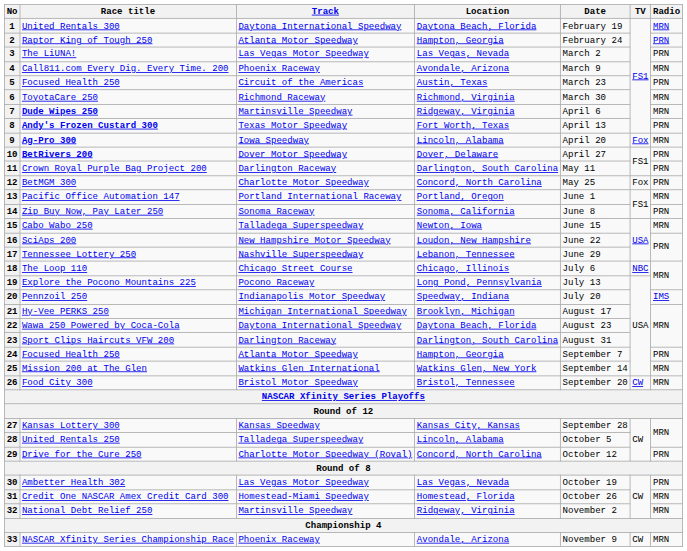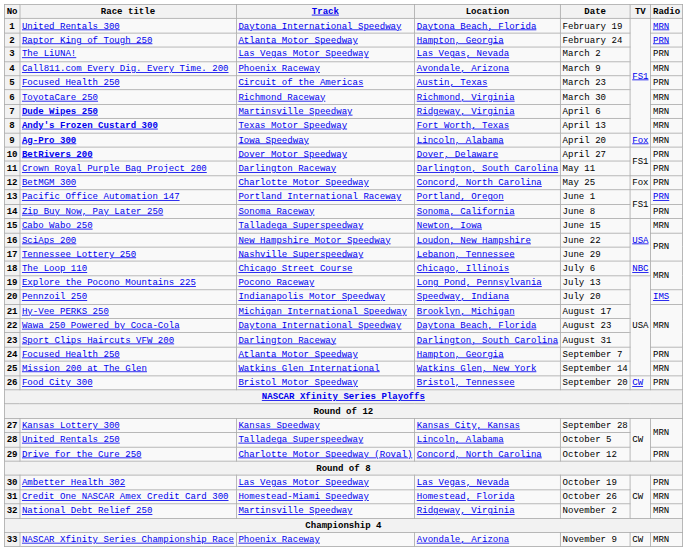 <table class="wikitable" style="font-size:85%">
 <tr>
 <th>No</th>
 <th>Race title</th>
 <th><a href='#'>Track</a></th>
 <th>Location</th>
 <th>Date</th>
 <th>TV</th>
 <th>Radio</th>
 </tr>
 <tr>
 <th>1</th>
 <td><a href='#'>United Rentals 300</a></td>
 <td> <a href='#'>Daytona International Speedway</a></td>
 <td><a href='#'>Daytona Beach, Florida</a></td>
 <td>February 19</td>
 <td rowspan=8><a href='#'>FS1</a></td>
 <td><a href='#'>MRN</a></td>
 </tr>
 <tr>
 <th>2</th>
 <td><a href='#'>Raptor King of Tough 250</a></td>
 <td> <a href='#'>Atlanta Motor Speedway</a></td>
 <td><a href='#'>Hampton, Georgia</a></td>
 <td>February 24</td>
 <td><a href='#'>PRN</a></td>
 </tr>
 <tr>
 <th>3</th>
 <td><a href='#'>The LiUNA!</a></td>
 <td> <a href='#'>Las Vegas Motor Speedway</a></td>
 <td><a href='#'>Las Vegas, Nevada</a></td>
 <td>March 2</td>
 <td>PRN</td>
 </tr>
 <tr>
 <th>4</th>
 <td><a href='#'>Call811.com Every Dig. Every Time. 200</a></td>
 <td> <a href='#'>Phoenix Raceway</a></td>
 <td><a href='#'>Avondale, Arizona</a></td>
 <td>March 9</td>
 <td>MRN</td>
 </tr>
 <tr>
 <th>5</th>
 <td><a href='#'>Focused Health 250</a></td>
 <td> <a href='#'>Circuit of the Americas</a></td>
 <td><a href='#'>Austin, Texas</a></td>
 <td>March 23</td>
 <td>PRN</td>
 </tr>
 <tr>
 <th>6</th>
 <td><a href='#'>ToyotaCare 250</a></td>
 <td> <a href='#'>Richmond Raceway</a></td>
 <td><a href='#'>Richmond, Virginia</a></td>
 <td>March 30</td>
 <td>MRN</td>
 </tr>
 <tr>
 <th>7</th>
 <td><strong><a href='#'>Dude Wipes 250</a></strong></td>
 <td> <a href='#'>Martinsville Speedway</a></td>
 <td><a href='#'>Ridgeway, Virginia</a></td>
 <td>April 6</td>
 <td>MRN</td>
 </tr>
 <tr>
 <th>8</th>
 <td><strong><a href='#'>Andy's Frozen Custard 300</a></strong></td>
 <td> <a href='#'>Texas Motor Speedway</a></td>
 <td><a href='#'>Fort Worth, Texas</a></td>
 <td>April 13</td>
-<td>PRN</td>
+<td>MRN</td>
 </tr>
 <tr>
 <th>9</th>
 <td><strong><a href='#'>Ag-Pro 300</a></strong></td>
 <td> <a href='#'>Iowa Speedway</a></td>
 <td><a href='#'>Lincoln, Alabama</a></td>
 <td>April 20</td>
 <td><a href='#'>Fox</a></td>
 <td>MRN</td>
 </tr>
 <tr>
 <th>10</th>
 <td><strong><a href='#'>BetRivers 200</a></strong></td>
 <td> <a href='#'>Dover Motor Speedway</a></td>
 <td><a href='#'>Dover, Delaware</a></td>
 <td>April 27</td>
 <td rowspan=2>FS1</td>
 <td>PRN</td>
 </tr>
 <tr>
 <th>11</th>
 <td><a href='#'>Crown Royal Purple Bag Project 200</a></td>
 <td> <a href='#'>Darlington Raceway</a></td>
 <td><a href='#'>Darlington, South Carolina</a></td>
 <td>May 11</td>
 <td>PRN</td>
 </tr>
 <tr>
 <th>12</th>
 <td><a href='#'>BetMGM 300</a></td>
 <td> <a href='#'>Charlotte Motor Speedway</a></td>
 <td><a href='#'>Concord, North Carolina</a></td>
 <td>May 25</td>
 <td>Fox</td>
 <td>PRN</td>
 </tr>
 <tr>
 <th>13</th>
 <td><a href='#'>Pacific Office Automation 147</a></td>
 <td> <a href='#'>Portland International Raceway</a></td>
 <td><a href='#'>Portland, Oregon</a></td>
 <td>June 1</td>
 <td rowspan=2>FS1</td>
-<td>MRN</td>
+<td><a href='#'>PRN</a></td>
 </tr>
 <tr>
 <th>14</th>
 <td><a href='#'>Zip Buy Now, Pay Later 250</a></td>
 <td> <a href='#'>Sonoma Raceway</a></td>
 <td><a href='#'>Sonoma, California</a></td>
 <td>June 8</td>
 <td>PRN</td>
 </tr>
 <tr>
 <th>15</th>
 <td><a href='#'>Cabo Wabo 250</a></td>
 <td> <a href='#'>Talladega Superspeedway</a></td>
 <td><a href='#'>Newton, Iowa</a></td>
 <td>June 15</td>
 <td rowspan=3><a href='#'>USA</a></td>
 <td>MRN</td>
 </tr>
 <tr>
 <th>16</th>
 <td><a href='#'>SciAps 200</a></td>
 <td> <a href='#'>New Hampshire Motor Speedway</a></td>
 <td><a href='#'>Loudon, New Hampshire</a></td>
 <td>June 22</td>
 <td rowspan=2>PRN</td>
 </tr>
 <tr>
 <th>17</th>
 <td><a href='#'>Tennessee Lottery 250</a></td>
 <td> <a href='#'>Nashville Superspeedway</a></td>
 <td><a href='#'>Lebanon, Tennessee</a></td>
 <td>June 29</td>
 </tr>
 <tr>
 <th>18</th>
 <td><a href='#'>The Loop 110</a></td>
 <td> <a href='#'>Chicago Street Course</a></td>
 <td><a href='#'>Chicago, Illinois</a></td>
 <td>July 6</td>
 <td><a href='#'>NBC</a></td>
 <td rowspan=2>MRN</td>
 </tr>
 <tr>
 <th>19</th>
 <td><a href='#'>Explore the Pocono Mountains 225</a></td>
 <td> <a href='#'>Pocono Raceway</a></td>
 <td><a href='#'>Long Pond, Pennsylvania</a></td>
 <td>July 13</td>
 <td rowspan="7">USA</td>
 </tr>
 <tr>
 <th>20</th>
 <td><a href='#'>Pennzoil 250</a></td>
 <td> <a href='#'>Indianapolis Motor Speedway</a></td>
 <td><a href='#'>Speedway, Indiana</a></td>
 <td>July 20</td>
 <td><a href='#'>IMS</a></td>
 </tr>
 <tr>
 <th>21</th>
 <td><a href='#'>Hy-Vee PERKS 250</a></td>
 <td> <a href='#'>Michigan International Speedway</a></td>
 <td><a href='#'>Brooklyn, Michigan</a></td>
 <td>August 17</td>
 <td rowspan=3>MRN</td>
 </tr>
 <tr>
 <th>22</th>
 <td><a href='#'>Wawa 250 Powered by Coca-Cola</a></td>
 <td> <a href='#'>Daytona International Speedway</a></td>
 <td><a href='#'>Daytona Beach, Florida</a></td>
 <td>August 23</td>
 </tr>
 <tr>
 <th>23</th>
 <td><a href='#'>Sport Clips Haircuts VFW 200</a></td>
 <td> <a href='#'>Darlington Raceway</a></td>
 <td nowrap><a href='#'>Darlington, South Carolina</a></td>
 <td>August 31</td>
 </tr>
 <tr>
 <th>24</th>
 <td><a href='#'>Focused Health 250</a></td>
 <td> <a href='#'>Atlanta Motor Speedway</a></td>
 <td><a href='#'>Hampton, Georgia</a></td>
 <td>September 7</td>
 <td>PRN</td>
 </tr>
 <tr>
 <th>25</th>
 <td><a href='#'>Mission 200 at The Glen</a></td>
 <td> <a href='#'>Watkins Glen International</a></td>
 <td><a href='#'>Watkins Glen, New York</a></td>
 <td>September 14</td>
 <td>MRN</td>
 </tr>
 <tr>
 <th>26</th>
 <td><a href='#'>Food City 300</a></td>
 <td> <a href='#'>Bristol Motor Speedway</a></td>
 <td><a href='#'>Bristol, Tennessee</a></td>
 <td>September 20</td>
 <td><a href='#'>CW</a></td>
-<td>MRN</td>
+<td>PRN</td>
 </tr>
 <tr>
 <th colspan=7><a href='#'>NASCAR Xfinity Series Playoffs</a></th>
 </tr>
 <tr>
 <th colspan=7>Round of 12</th>
 </tr>
 <tr>
 <th>27</th>
 <td><a href='#'>Kansas Lottery 300</a></td>
 <td> <a href='#'>Kansas Speedway</a></td>
 <td><a href='#'>Kansas City, Kansas</a></td>
 <td nowrap>September 28</td>
 <td rowspan="3">CW</td>
 <td rowspan=2>MRN</td>
 </tr>
 <tr>
 <th>28</th>
 <td><a href='#'>United Rentals 250</a></td>
 <td> <a href='#'>Talladega Superspeedway</a></td>
 <td><a href='#'>Lincoln, Alabama</a></td>
 <td>October 5</td>
 </tr>
 <tr>
 <th>29</th>
 <td><a href='#'>Drive for the Cure 250</a></td>
 <td nowrap> <a href='#'>Charlotte Motor Speedway (Roval)</a></td>
 <td><a href='#'>Concord, North Carolina</a></td>
 <td>October 12</td>
 <td>PRN</td>
 </tr>
 <tr>
 <th colspan=7>Round of 8</th>
 </tr>
 <tr>
 <th>30</th>
 <td><a href='#'>Ambetter Health 302</a></td>
 <td> <a href='#'>Las Vegas Motor Speedway</a></td>
 <td><a href='#'>Las Vegas, Nevada</a></td>
 <td>October 19</td>
 <td rowspan="3">CW</td>
 <td>PRN</td>
 </tr>
 <tr>
 <th>31</th>
 <td><a href='#'>Credit One NASCAR Amex Credit Card 300</a></td>
 <td> <a href='#'>Homestead-Miami Speedway</a></td>
 <td><a href='#'>Homestead, Florida</a></td>
 <td>October 26</td>
 <td>MRN</td>
 </tr>
 <tr>
 <th>32</th>
 <td><a href='#'>National Debt Relief 250</a></td>
 <td> <a href='#'>Martinsville Speedway</a></td>
 <td><a href='#'>Ridgeway, Virginia</a></td>
 <td>November 2</td>
 <td>MRN</td>
 </tr>
 <tr>
 <th colspan=7>Championship 4</th>
 </tr>
 <tr>
 <th>33</th>
 <td><a href='#'>NASCAR Xfinity Series Championship Race</a></td>
 <td> <a href='#'>Phoenix Raceway</a></td>
 <td><a href='#'>Avondale, Arizona</a></td>
 <td>November 9</td>
 <td>CW</td>
 <td>MRN</td>
 </tr>
 </table>
